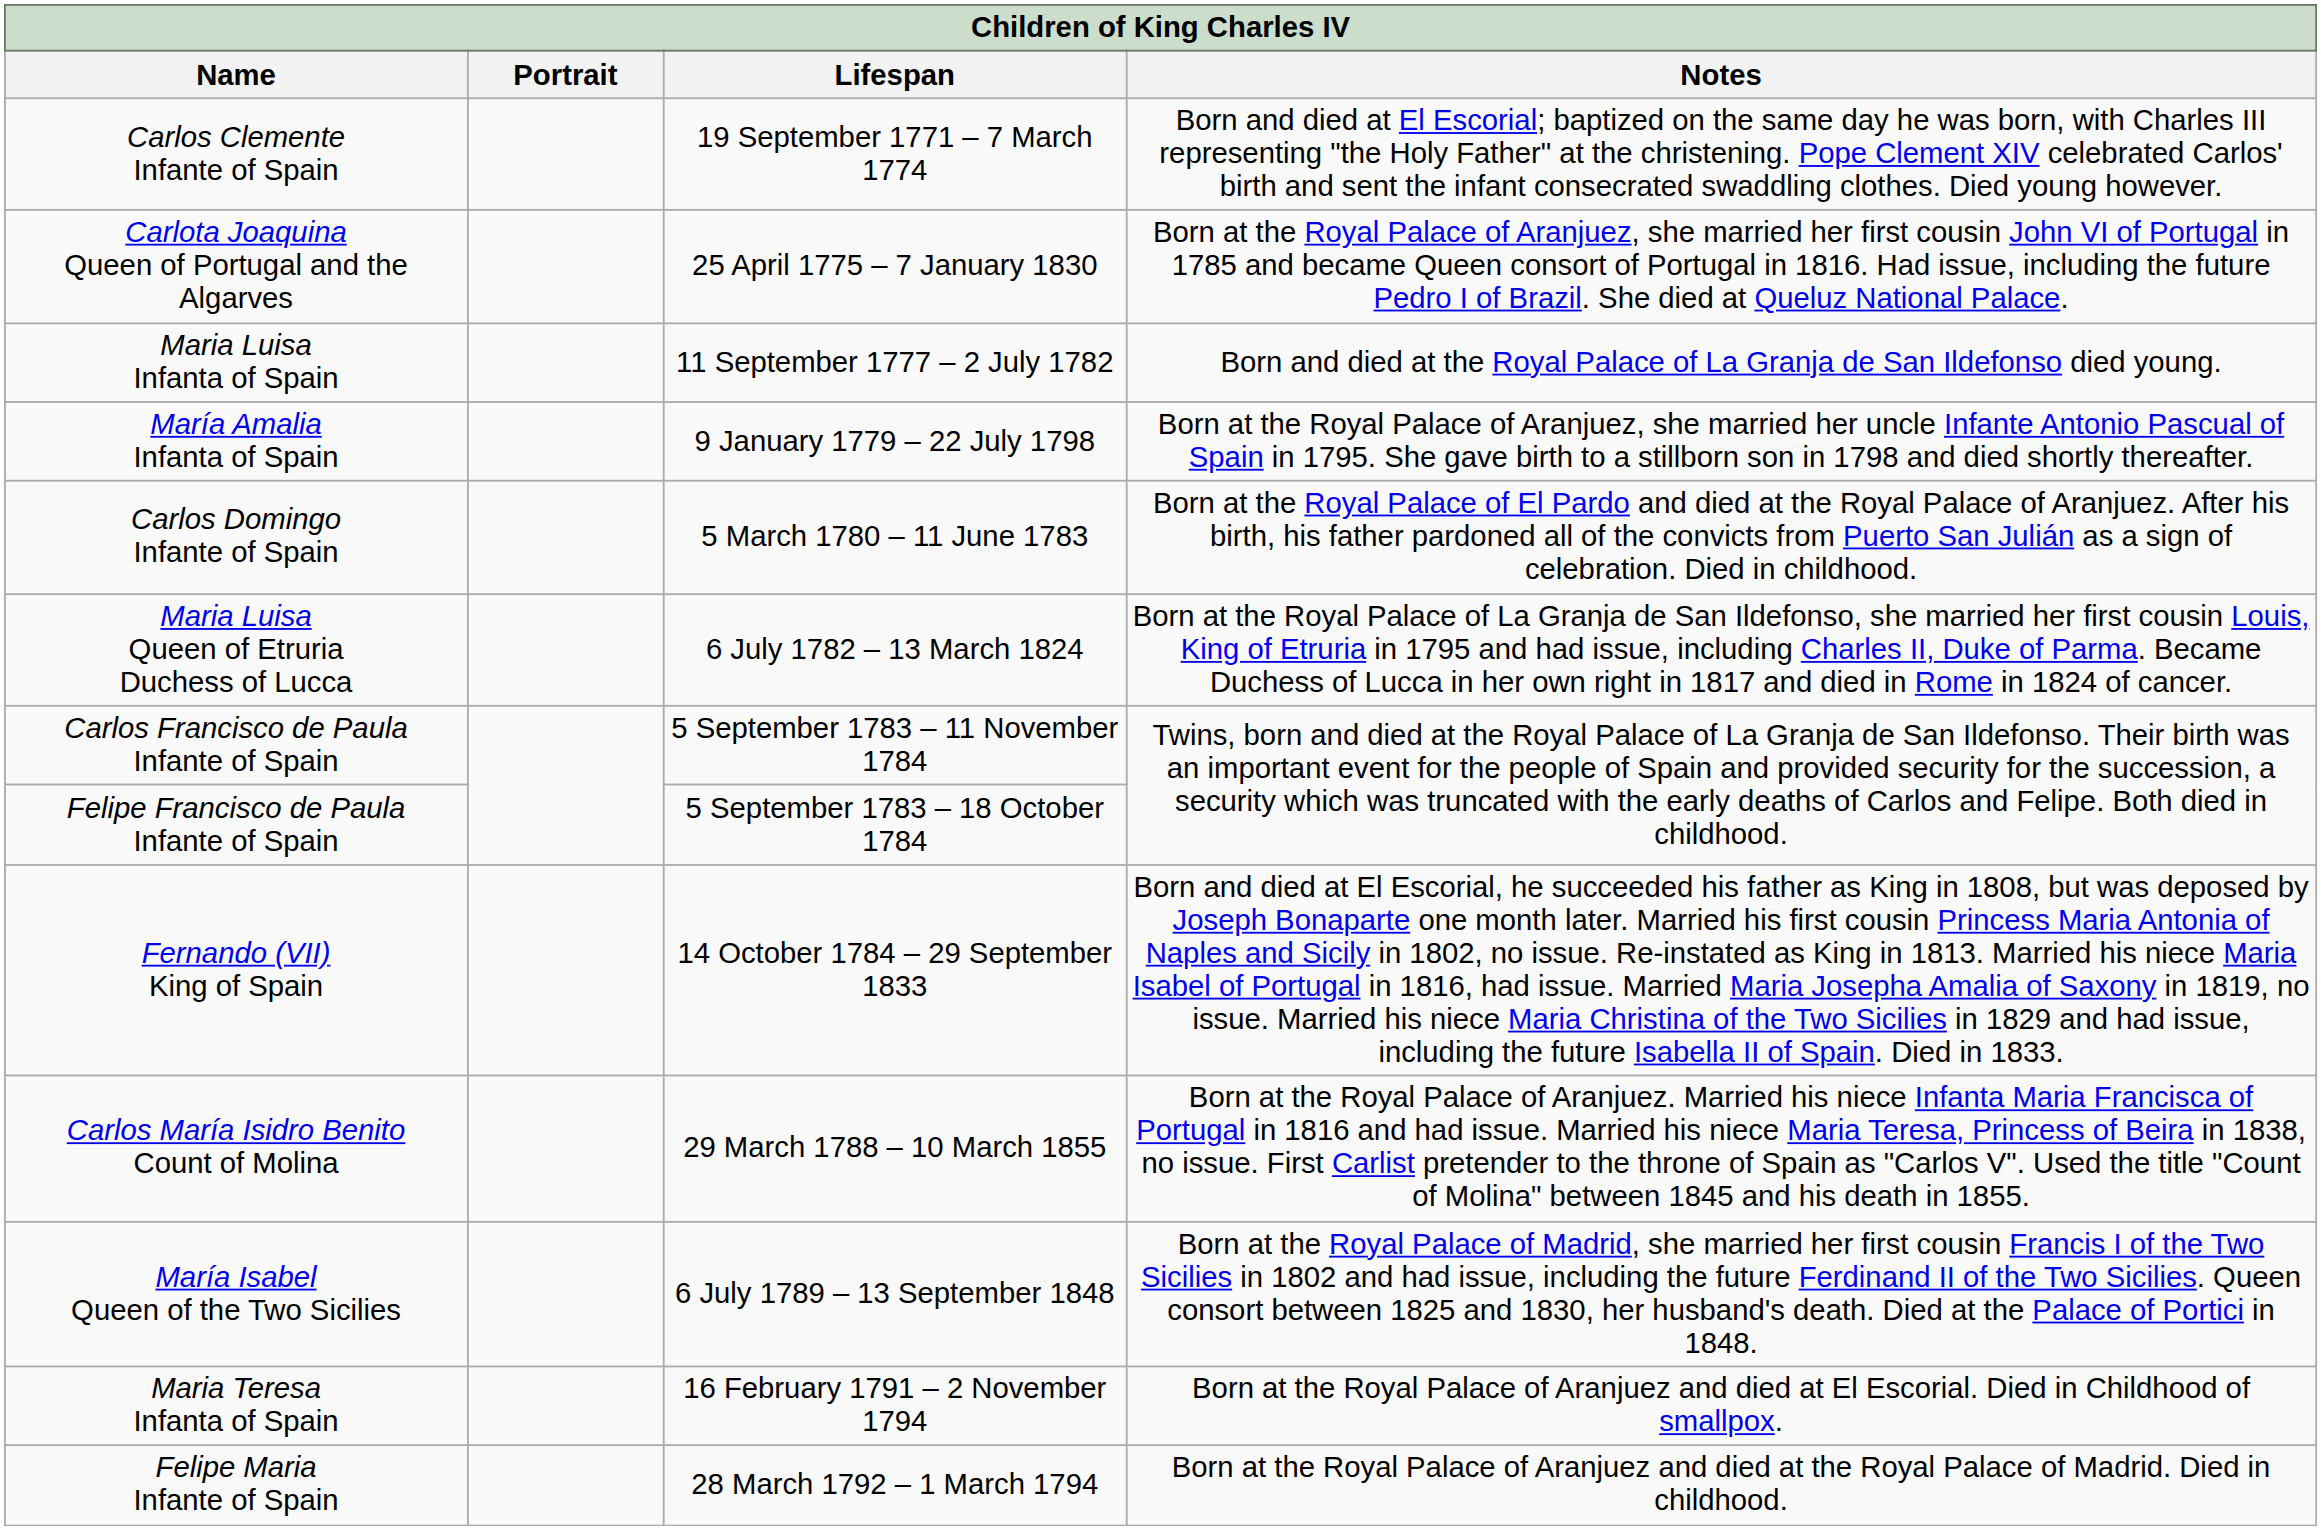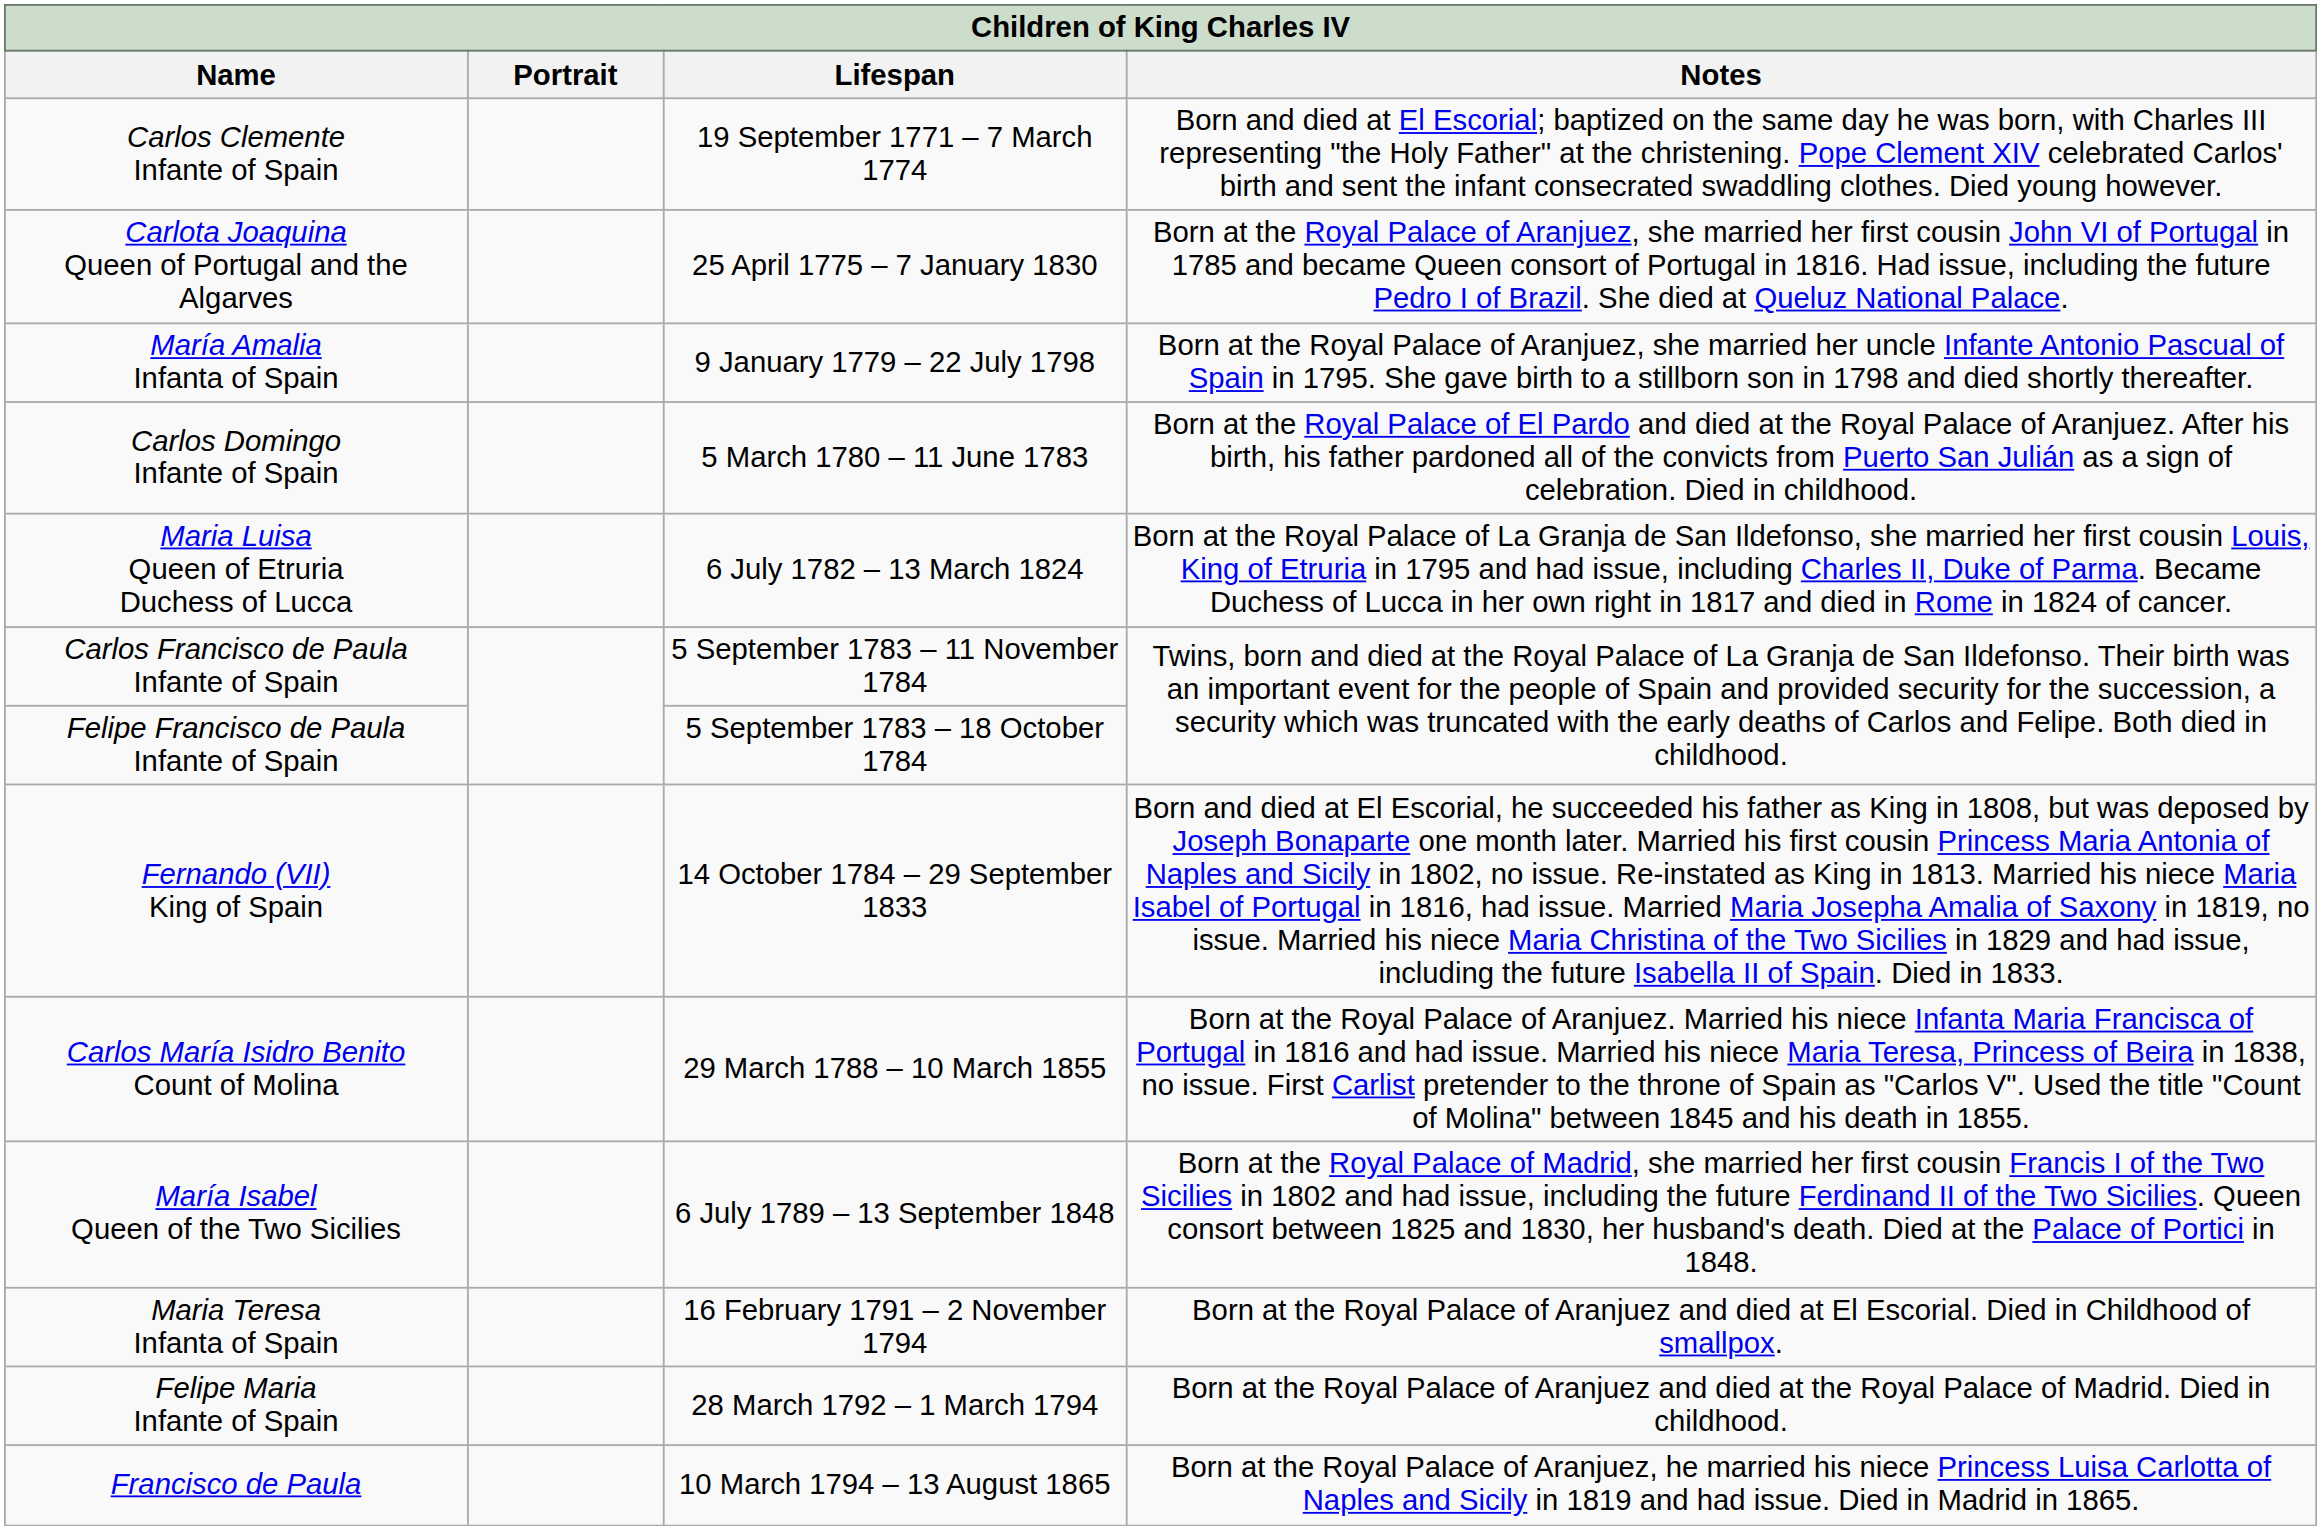 <table class="wikitable collapsible" style="text-align:center; width:100%;">
 <tr>
 <th colspan=4 style="background:#ccddcc;border:1px solid #667766">Children of King Charles IV</th>
 </tr>
 <tr>
 <th width=20%>Name</th>
 <th width=100px>Portrait</th>
 <th width=20%>Lifespan</th>
 <th>Notes</th>
 </tr>
 <tr>
 <td><em>Carlos Clemente</em><br>Infante of Spain</td>
 <td></td>
 <td>19 September 1771 – 7 March 1774</td>
 <td>Born and died at <a href='#'>El Escorial</a>; baptized on the same day he was born, with Charles III representing "the Holy Father" at the christening. <a href='#'>Pope Clement XIV</a> celebrated Carlos' birth and sent the infant consecrated swaddling clothes. Died young however.</td>
 </tr>
 <tr>
 <td><em><a href='#'>Carlota Joaquina</a></em><br>Queen of Portugal and the Algarves</td>
 <td></td>
 <td>25 April 1775 – 7 January 1830</td>
 <td>Born at the <a href='#'>Royal Palace of Aranjuez</a>, she married her first cousin <a href='#'>John VI of Portugal</a> in 1785 and became Queen consort of Portugal in 1816. Had issue, including the future <a href='#'>Pedro I of Brazil</a>. She died at <a href='#'>Queluz National Palace</a>.</td>
-</tr>
-<tr>
-<td><em>Maria Luisa</em><br>Infanta of Spain</td>
-<td></td>
-<td>11 September 1777 – 2 July 1782</td>
-<td>Born and died at the <a href='#'>Royal Palace of La Granja de San Ildefonso</a> died young.</td>
 </tr>
 <tr>
 <td><em><a href='#'>María Amalia</a></em><br>Infanta of Spain</td>
 <td></td>
 <td>9 January 1779 – 22 July 1798</td>
 <td>Born at the Royal Palace of Aranjuez, she married her uncle <a href='#'>Infante Antonio Pascual of Spain</a> in 1795. She gave birth to a stillborn son in 1798 and died shortly thereafter.</td>
 </tr>
 <tr>
 <td><em>Carlos Domingo</em><br>Infante of Spain</td>
 <td></td>
 <td>5 March 1780 – 11 June 1783</td>
 <td>Born at the <a href='#'>Royal Palace of El Pardo</a> and died at the Royal Palace of Aranjuez. After his birth, his father pardoned all of the convicts from <a href='#'>Puerto San Julián</a> as a sign of celebration. Died in childhood.</td>
 </tr>
 <tr>
 <td><em><a href='#'>Maria Luisa</a></em><br>Queen of Etruria<br>Duchess of Lucca</td>
 <td></td>
 <td>6 July 1782 – 13 March 1824</td>
 <td>Born at the Royal Palace of La Granja de San Ildefonso, she married her first cousin <a href='#'>Louis, King of Etruria</a> in 1795 and had issue, including <a href='#'>Charles II, Duke of Parma</a>. Became Duchess of Lucca in her own right in 1817 and died in <a href='#'>Rome</a> in 1824 of cancer.</td>
 </tr>
 <tr>
 <td><em>Carlos Francisco de Paula</em><br>Infante of Spain</td>
 <td rowspan="2"></td>
 <td>5 September 1783 – 11 November 1784</td>
 <td rowspan="2">Twins, born and died at the Royal Palace of La Granja de San Ildefonso. Their birth was an important event for the people of Spain and provided security for the succession, a security which was truncated with the early deaths of Carlos and Felipe. Both died in childhood.</td>
 </tr>
 <tr>
 <td><em>Felipe Francisco de Paula</em><br>Infante of Spain</td>
 <td>5 September 1783 – 18 October 1784</td>
 </tr>
 <tr>
 <td><em><a href='#'>Fernando (VII)</a></em><br>King of Spain</td>
 <td></td>
 <td>14 October 1784 – 29 September 1833</td>
 <td>Born and died at El Escorial, he succeeded his father as King in 1808, but was deposed by <a href='#'>Joseph Bonaparte</a> one month later. Married his first cousin <a href='#'>Princess Maria Antonia of Naples and Sicily</a> in 1802, no issue. Re-instated as King in 1813. Married his niece <a href='#'>Maria Isabel of Portugal</a> in 1816, had issue. Married <a href='#'>Maria Josepha Amalia of Saxony</a> in 1819, no issue. Married his niece <a href='#'>Maria Christina of the Two Sicilies</a> in 1829 and had issue, including the future <a href='#'>Isabella II of Spain</a>. Died in 1833.</td>
 </tr>
 <tr>
 <td><em><a href='#'>Carlos María Isidro Benito</a></em><br>Count of Molina</td>
 <td></td>
 <td>29 March 1788 – 10 March 1855</td>
 <td>Born at the Royal Palace of Aranjuez. Married his niece <a href='#'>Infanta Maria Francisca of Portugal</a> in 1816 and had issue. Married his niece <a href='#'>Maria Teresa, Princess of Beira</a> in 1838, no issue. First <a href='#'>Carlist</a> pretender to the throne of Spain as "Carlos V". Used the title "Count of Molina" between 1845 and his death in 1855.</td>
 </tr>
 <tr>
 <td><em><a href='#'>María Isabel</a></em><br>Queen of the Two Sicilies</td>
 <td></td>
 <td>6 July 1789 – 13 September 1848</td>
 <td>Born at the <a href='#'>Royal Palace of Madrid</a>, she married her first cousin <a href='#'>Francis I of the Two Sicilies</a> in 1802 and had issue, including the future <a href='#'>Ferdinand II of the Two Sicilies</a>. Queen consort between 1825 and 1830, her husband's death. Died at the <a href='#'>Palace of Portici</a> in 1848.</td>
 </tr>
 <tr>
 <td><em>Maria Teresa</em><br>Infanta of Spain</td>
 <td></td>
 <td>16 February 1791 – 2 November 1794</td>
 <td>Born at the Royal Palace of Aranjuez and died at El Escorial. Died in Childhood of <a href='#'>smallpox</a>.</td>
 </tr>
 <tr>
 <td><em>Felipe Maria</em><br>Infante of Spain</td>
 <td></td>
 <td>28 March 1792 – 1 March 1794</td>
 <td>Born at the Royal Palace of Aranjuez and died at the Royal Palace of Madrid. Died in childhood.</td>
 </tr>
+<tr>
+<td><em><a href='#'>Francisco de Paula</a></em></td>
+<td></td>
+<td>10 March 1794 – 13 August 1865</td>
+<td>Born at the Royal Palace of Aranjuez, he married his niece <a href='#'>Princess Luisa Carlotta of Naples and Sicily</a> in 1819 and had issue. Died in Madrid in 1865.</td>
+</tr>
 </table>
